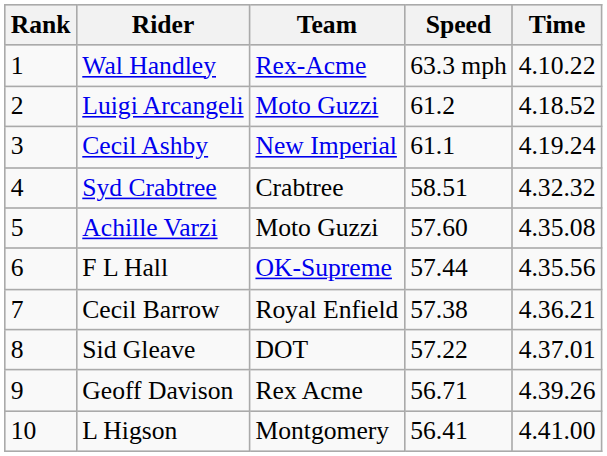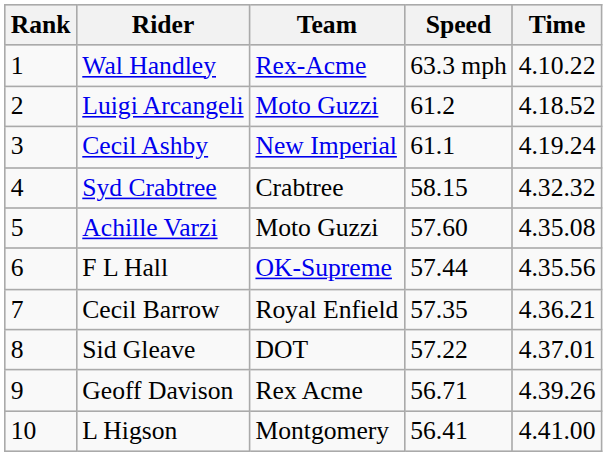 <table class="wikitable">
 <tr style="background:#efefef;">
 <th>Rank</th>
 <th>Rider</th>
 <th>Team</th>
 <th>Speed</th>
 <th>Time</th>
 </tr>
 <tr>
 <td>1</td>
 <td> <a href='#'>Wal Handley</a></td>
 <td><a href='#'>Rex-Acme</a></td>
 <td>63.3 mph</td>
 <td>4.10.22</td>
 </tr>
 <tr>
 <td>2</td>
 <td> <a href='#'>Luigi Arcangeli</a></td>
 <td><a href='#'>Moto Guzzi</a></td>
 <td>61.2</td>
 <td>4.18.52</td>
 </tr>
 <tr>
 <td>3</td>
 <td> <a href='#'>Cecil Ashby</a></td>
 <td><a href='#'>New Imperial</a></td>
 <td>61.1</td>
 <td>4.19.24</td>
 </tr>
 <tr>
 <td>4</td>
 <td> <a href='#'>Syd Crabtree</a></td>
 <td>Crabtree</td>
-<td>58.51</td>
+<td>58.15</td>
 <td>4.32.32</td>
 </tr>
 <tr>
 <td>5</td>
 <td> <a href='#'>Achille Varzi</a></td>
 <td>Moto Guzzi</td>
 <td>57.60</td>
 <td>4.35.08</td>
 </tr>
 <tr>
 <td>6</td>
 <td> F L Hall</td>
 <td><a href='#'>OK-Supreme</a></td>
 <td>57.44</td>
 <td>4.35.56</td>
 </tr>
 <tr>
 <td>7</td>
 <td> Cecil Barrow</td>
 <td>Royal Enfield</td>
-<td>57.38</td>
+<td>57.35</td>
 <td>4.36.21</td>
 </tr>
 <tr>
 <td>8</td>
 <td> Sid Gleave</td>
 <td>DOT</td>
 <td>57.22</td>
 <td>4.37.01</td>
 </tr>
 <tr>
 <td>9</td>
 <td> Geoff Davison</td>
 <td>Rex Acme</td>
 <td>56.71</td>
 <td>4.39.26</td>
 </tr>
 <tr>
 <td>10</td>
 <td> L Higson</td>
 <td>Montgomery</td>
 <td>56.41</td>
 <td>4.41.00</td>
 </tr>
 </table>
